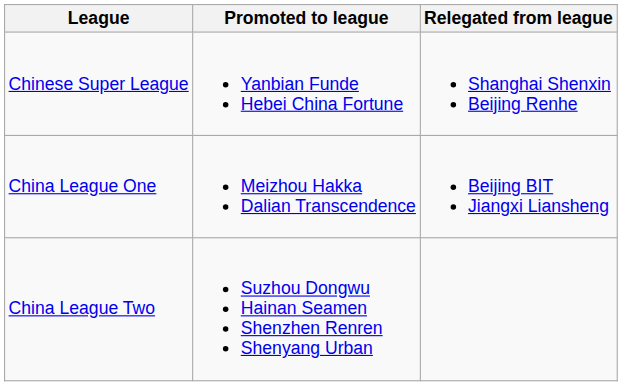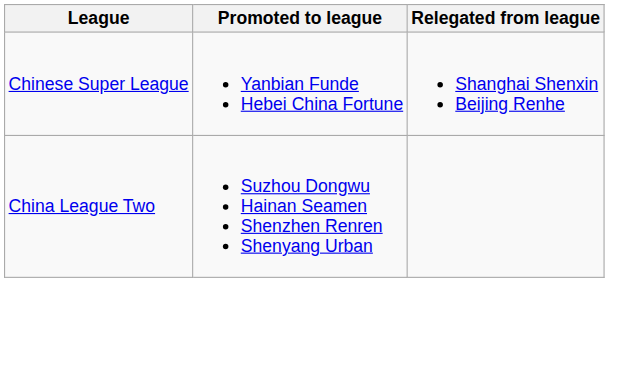 <table class="wikitable">
 <tr>
 <th>League</th>
 <th>Promoted to league</th>
 <th>Relegated from league</th>
 </tr>
 <tr>
 <td><a href='#'>Chinese Super League</a></td>
 <td><br><ul><li><a href='#'>Yanbian Funde</a></li><li><a href='#'>Hebei China Fortune</a></li></ul></td>
 <td><br><ul><li><a href='#'>Shanghai Shenxin</a></li><li><a href='#'>Beijing Renhe</a></li></ul></td>
 </tr>
 <tr>
-<td><a href='#'>China League One</a></td>
-<td><br><ul><li><a href='#'>Meizhou Hakka</a></li><li><a href='#'>Dalian Transcendence</a></li></ul></td>
-<td><br><ul><li><a href='#'>Beijing BIT</a></li><li><a href='#'>Jiangxi Liansheng</a></li></ul></td>
-</tr>
-<tr>
 <td><a href='#'>China League Two</a></td>
 <td><br><ul><li><a href='#'>Suzhou Dongwu</a></li><li><a href='#'>Hainan Seamen</a></li><li><a href='#'>Shenzhen Renren</a></li><li><a href='#'>Shenyang Urban</a></li></ul></td>
 <td></td>
 </tr>
 </table>
